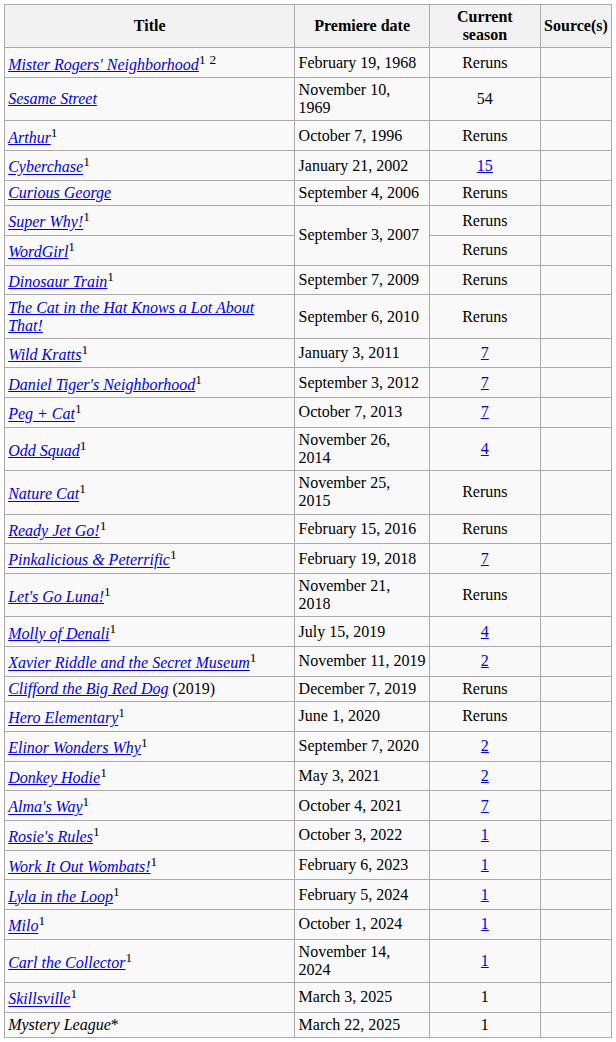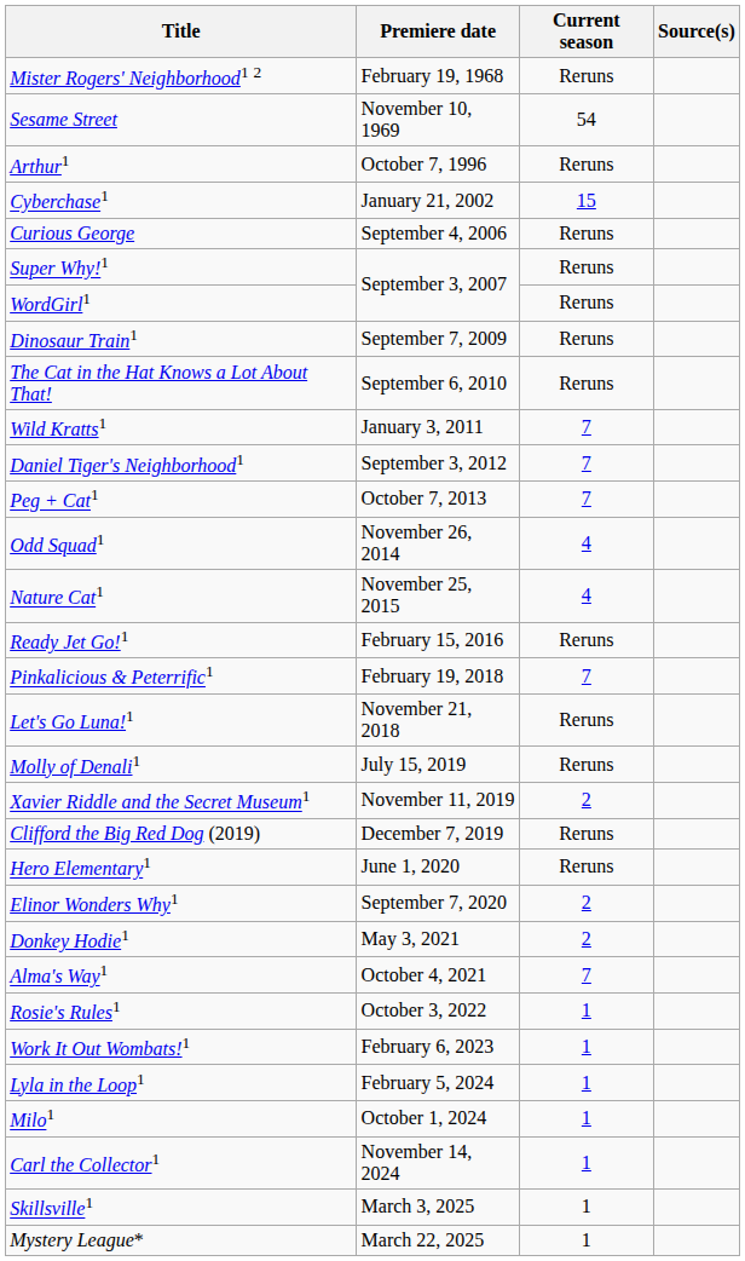 <table class="wikitable sortable">
 <tr>
 <th>Title</th>
 <th>Premiere date</th>
 <th>Current season</th>
 <th>Source(s)</th>
 </tr>
 <tr>
 <td><em><a href='#'>Mister Rogers' Neighborhood</a></em><sup>1</sup> <sup>2</sup></td>
 <td>February 19, 1968</td>
 <td scope="row" style="text-align:center;">Reruns</td>
 <td></td>
 </tr>
 <tr>
 <td><em><a href='#'>Sesame Street</a></em></td>
 <td>November 10, 1969</td>
 <td scope="row" style="text-align:center;">54</td>
 <td></td>
 </tr>
 <tr>
 <td><em><a href='#'>Arthur</a></em><sup>1</sup></td>
 <td>October 7, 1996</td>
 <td scope="row" style="text-align:center;">Reruns</td>
 <td></td>
 </tr>
 <tr>
 <td><em><a href='#'>Cyberchase</a></em><sup>1</sup></td>
 <td>January 21, 2002</td>
 <td scope="row" style="text-align:center;"><a href='#'>15</a></td>
 <td></td>
 </tr>
 <tr>
 <td><em><a href='#'>Curious George</a></em></td>
 <td>September 4, 2006</td>
 <td scope="row" style="text-align:center;">Reruns</td>
 <td></td>
 </tr>
 <tr>
 <td><em><a href='#'>Super Why!</a></em><sup>1</sup></td>
 <td rowspan=2>September 3, 2007</td>
 <td scope="row" style="text-align:center;">Reruns</td>
 <td></td>
 </tr>
 <tr>
 <td><em><a href='#'>WordGirl</a></em><sup>1</sup></td>
 <td scope="row" style="text-align:center;">Reruns</td>
 <td></td>
 </tr>
 <tr>
 <td><em><a href='#'>Dinosaur Train</a></em><sup>1</sup></td>
 <td>September 7, 2009</td>
 <td scope="row" style="text-align:center;">Reruns</td>
 <td></td>
 </tr>
 <tr>
 <td><em><a href='#'>The Cat in the Hat Knows a Lot About That!</a></em></td>
 <td>September 6, 2010</td>
 <td scope="row" style="text-align:center;">Reruns</td>
 <td></td>
 </tr>
 <tr>
 <td><em><a href='#'>Wild Kratts</a></em><sup>1</sup></td>
 <td>January 3, 2011</td>
 <td scope="row" style="text-align:center;"><a href='#'>7</a></td>
 <td></td>
 </tr>
 <tr>
 <td><em><a href='#'>Daniel Tiger's Neighborhood</a></em><sup>1</sup></td>
 <td>September 3, 2012</td>
 <td scope="row" style="text-align:center;"><a href='#'>7</a></td>
 <td></td>
 </tr>
 <tr>
 <td><em><a href='#'>Peg + Cat</a></em><sup>1</sup></td>
 <td>October 7, 2013</td>
 <td scope="row" style="text-align:center;"><a href='#'>7</a></td>
 <td></td>
 </tr>
 <tr>
 <td><em><a href='#'>Odd Squad</a></em><sup>1</sup></td>
 <td>November 26, 2014</td>
 <td scope="row" style="text-align:center;"><a href='#'>4</a></td>
 <td></td>
 </tr>
 <tr>
 <td><em><a href='#'>Nature Cat</a></em><sup>1</sup></td>
 <td>November 25, 2015</td>
-<td scope="row" style="text-align:center;">Reruns</td>
+<td scope="row" style="text-align:center;"><a href='#'>4</a></td>
 <td></td>
 </tr>
 <tr>
 <td><em><a href='#'>Ready Jet Go!</a></em><sup>1</sup></td>
 <td>February 15, 2016</td>
 <td scope="row" style="text-align:center;">Reruns</td>
 <td></td>
 </tr>
 <tr>
 <td><em><a href='#'>Pinkalicious & Peterrific</a></em><sup>1</sup></td>
 <td>February 19, 2018</td>
 <td scope="row" style="text-align:center;"><a href='#'>7</a></td>
 <td></td>
 </tr>
 <tr>
 <td><em><a href='#'>Let's Go Luna!</a></em><sup>1</sup></td>
 <td>November 21, 2018</td>
 <td scope="row" style="text-align:center;">Reruns</td>
 <td></td>
 </tr>
 <tr>
 <td><em><a href='#'>Molly of Denali</a></em><sup>1</sup></td>
 <td>July 15, 2019</td>
-<td scope="row" style="text-align:center;"><a href='#'>4</a></td>
+<td scope="row" style="text-align:center;">Reruns</td>
 <td></td>
 </tr>
 <tr>
 <td><em><a href='#'>Xavier Riddle and the Secret Museum</a></em><sup>1</sup></td>
 <td>November 11, 2019</td>
 <td scope="row" style="text-align:center;"><a href='#'>2</a></td>
 <td></td>
 </tr>
 <tr>
 <td><em><a href='#'>Clifford the Big Red Dog</a></em> (2019)</td>
 <td>December 7, 2019</td>
 <td scope="row" style="text-align:center;">Reruns</td>
 <td></td>
 </tr>
 <tr>
 <td><em><a href='#'>Hero Elementary</a></em><sup>1</sup></td>
 <td>June 1, 2020</td>
 <td scope="row" style="text-align:center;">Reruns</td>
 <td></td>
 </tr>
 <tr>
 <td><em><a href='#'>Elinor Wonders Why</a></em><sup>1</sup></td>
 <td>September 7, 2020</td>
 <td scope="row" style="text-align:center;"><a href='#'>2</a></td>
 <td></td>
 </tr>
 <tr>
 <td><em><a href='#'>Donkey Hodie</a></em><sup>1</sup></td>
 <td>May 3, 2021</td>
 <td scope="row" style="text-align:center;"><a href='#'>2</a></td>
 <td></td>
 </tr>
 <tr>
 <td><em><a href='#'>Alma's Way</a></em><sup>1</sup></td>
 <td>October 4, 2021</td>
 <td scope="row" style="text-align:center;"><a href='#'>7</a></td>
 <td></td>
 </tr>
 <tr>
 <td><em><a href='#'>Rosie's Rules</a></em><sup>1</sup></td>
 <td>October 3, 2022</td>
 <td scope="row" style="text-align:center;"><a href='#'>1</a></td>
 <td></td>
 </tr>
 <tr>
 <td><em><a href='#'>Work It Out Wombats!</a></em><sup>1</sup></td>
 <td>February 6, 2023</td>
 <td scope="row" style="text-align:center;"><a href='#'>1</a></td>
 <td></td>
 </tr>
 <tr>
 <td><em><a href='#'>Lyla in the Loop</a></em><sup>1</sup></td>
 <td>February 5, 2024</td>
 <td scope="row" style="text-align:center;"><a href='#'>1</a></td>
 <td></td>
 </tr>
 <tr>
 <td><em><a href='#'>Milo</a></em><sup>1</sup></td>
 <td>October 1, 2024</td>
 <td scope="row" style="text-align:center;"><a href='#'>1</a></td>
 <td></td>
 </tr>
 <tr>
 <td><em><a href='#'>Carl the Collector</a></em><sup>1</sup></td>
 <td>November 14, 2024</td>
 <td scope="row" style="text-align:center;"><a href='#'>1</a></td>
 <td></td>
 </tr>
 <tr>
 <td><em><a href='#'>Skillsville</a></em><sup>1</sup></td>
 <td>March 3, 2025</td>
 <td scope="row" style="text-align:center;">1</td>
 <td></td>
 </tr>
 <tr>
 <td><em>Mystery League</em>*</td>
 <td>March 22, 2025</td>
 <td scope="row" style="text-align:center;">1</td>
 <td></td>
 </tr>
 </table>
